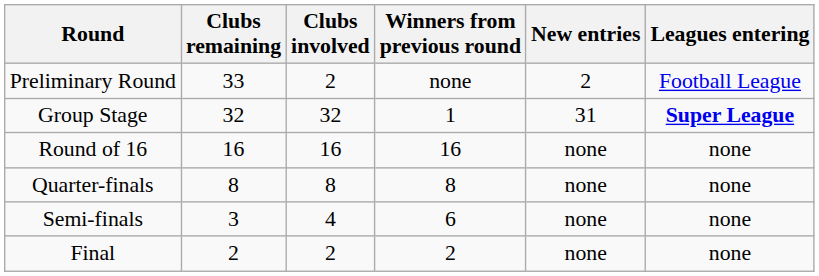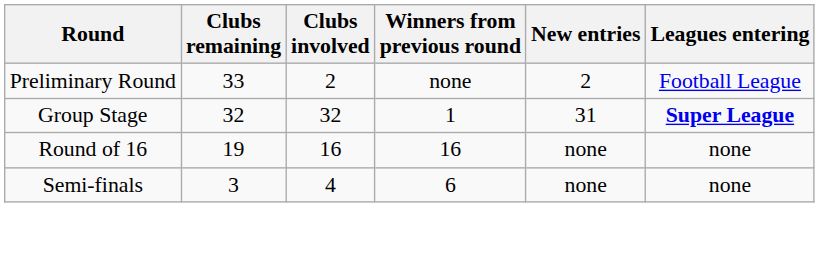 <table class="wikitable" style="text-align:center">
 <tr>
 <th>Round</th>
 <th>Clubs<br>remaining</th>
 <th>Clubs<br>involved</th>
 <th>Winners from <br>previous round</th>
 <th>New entries</th>
 <th>Leagues entering</th>
 </tr>
 <tr>
 <td>Preliminary Round</td>
 <td>33</td>
 <td>2</td>
 <td>none</td>
 <td>2</td>
 <td><a href='#'>Football League</a></td>
 </tr>
 <tr>
 <td>Group Stage</td>
 <td>32</td>
 <td>32</td>
 <td>1</td>
 <td>31</td>
 <td><strong><a href='#'>Super League</a></strong></td>
 </tr>
 <tr>
 <td>Round of 16</td>
+<td>19</td>
 <td>16</td>
 <td>16</td>
-<td>16</td>
-<td>none</td>
-<td>none</td>
-</tr>
-<tr>
-<td>Quarter-finals</td>
-<td>8</td>
-<td>8</td>
-<td>8</td>
 <td>none</td>
 <td>none</td>
 </tr>
 <tr>
 <td>Semi-finals</td>
 <td>3</td>
 <td>4</td>
 <td>6</td>
 <td>none</td>
 <td>none</td>
 </tr>
-<tr>
-<td>Final</td>
-<td>2</td>
-<td>2</td>
-<td>2</td>
-<td>none</td>
-<td>none</td>
-</tr>
 </table>
